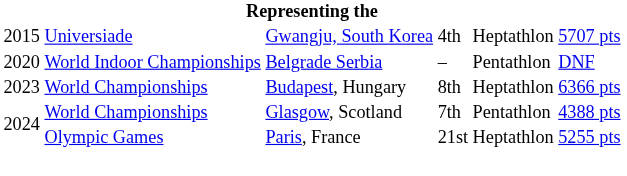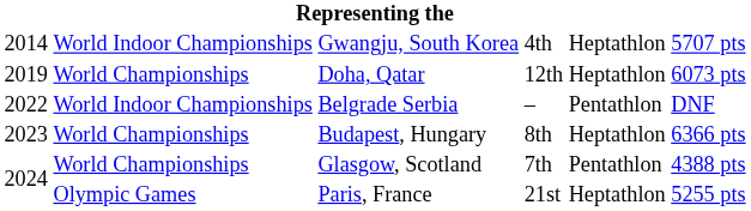 <table>
 <tr>
 <th colspan="6">Representing the </th>
 </tr>
 <tr>
-<td>2015</td>
-<td><a href='#'>Universiade</a></td>
+<td>2014</td>
+<td><a href='#'>World Indoor Championships</a></td>
 <td><a href='#'>Gwangju, South Korea</a></td>
 <td>4th</td>
 <td>Heptathlon</td>
 <td><a href='#'>5707 pts</a></td>
 </tr>
 <tr>
-<td>2020</td>
+<td>2019</td>
+<td><a href='#'>World Championships</a></td>
+<td><a href='#'>Doha, Qatar</a></td>
+<td>12th</td>
+<td>Heptathlon</td>
+<td><a href='#'>6073 pts</a></td>
+</tr>
+<tr>
+<td>2022</td>
 <td><a href='#'>World Indoor Championships</a></td>
 <td><a href='#'>Belgrade Serbia</a></td>
 <td>–</td>
 <td>Pentathlon</td>
 <td><a href='#'>DNF</a></td>
 </tr>
 <tr>
 <td>2023</td>
 <td><a href='#'>World Championships</a></td>
 <td><a href='#'>Budapest</a>, Hungary</td>
 <td>8th</td>
 <td>Heptathlon</td>
 <td><a href='#'>6366 pts</a></td>
 </tr>
 <tr>
 <td rowspan=2>2024</td>
 <td><a href='#'>World Championships</a></td>
 <td><a href='#'>Glasgow</a>, Scotland</td>
 <td>7th</td>
 <td>Pentathlon</td>
 <td><a href='#'>4388 pts</a></td>
 </tr>
 <tr>
 <td><a href='#'>Olympic Games</a></td>
 <td><a href='#'>Paris</a>, France</td>
 <td>21st</td>
 <td>Heptathlon</td>
 <td><a href='#'>5255 pts</a></td>
 </tr>
 </table>
